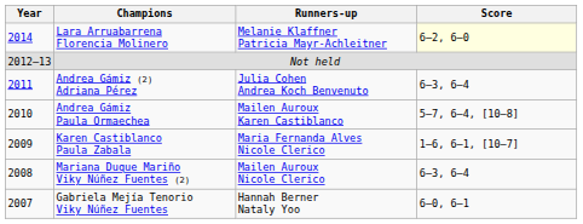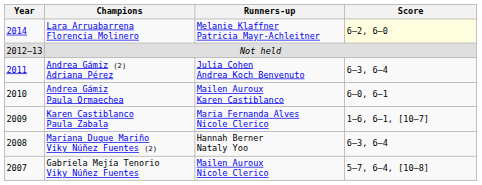 <table class="wikitable" style="font-size:90%">
 <tr>
 <th>Year</th>
 <th width="200">Champions</th>
 <th width="200">Runners-up</th>
 <th width="175">Score</th>
 </tr>
 <tr>
 <td><a href='#'>2014</a></td>
 <td> <a href='#'>Lara Arruabarrena</a><br>  <a href='#'>Florencia Molinero</a></td>
 <td> <a href='#'>Melanie Klaffner</a> <br>  <a href='#'>Patricia Mayr-Achleitner</a></td>
 <td style="background: lightyellow;">6–2, 6–0</td>
 </tr>
 <tr>
 <td style="background:#dfdfdf">2012–13</td>
 <td colspan=3 align=center style="background:#dfdfdf"><em>Not held</em></td>
 </tr>
 <tr>
 <td><a href='#'>2011</a></td>
 <td> <a href='#'>Andrea Gámiz</a> <small>(2)</small> <br>  <a href='#'>Adriana Pérez</a></td>
 <td> <a href='#'>Julia Cohen</a> <br>  <a href='#'>Andrea Koch Benvenuto</a></td>
 <td>6–3, 6–4</td>
 </tr>
 <tr>
 <td>2010</td>
 <td> <a href='#'>Andrea Gámiz</a><br>  <a href='#'>Paula Ormaechea</a></td>
 <td> <a href='#'>Mailen Auroux</a> <br>  <a href='#'>Karen Castiblanco</a></td>
-<td>5–7, 6–4, [10–8]</td>
+<td>6–0, 6–1</td>
 </tr>
 <tr>
 <td>2009</td>
 <td> <a href='#'>Karen Castiblanco</a><br>  <a href='#'>Paula Zabala</a></td>
 <td> <a href='#'>Maria Fernanda Alves</a> <br>  <a href='#'>Nicole Clerico</a></td>
 <td>1–6, 6–1, [10–7]</td>
 </tr>
 <tr>
 <td>2008</td>
 <td> <a href='#'>Mariana Duque Mariño</a><br>  <a href='#'>Viky Núñez Fuentes</a> <small>(2)</small></td>
-<td> <a href='#'>Mailen Auroux</a> <br>  <a href='#'>Nicole Clerico</a></td>
+<td> Hannah Berner <br>  Nataly Yoo</td>
 <td>6–3, 6–4</td>
 </tr>
 <tr>
 <td>2007</td>
 <td> Gabriela Mejía Tenorio <br>  <a href='#'>Viky Núñez Fuentes</a></td>
-<td> Hannah Berner <br>  Nataly Yoo</td>
-<td>6–0, 6–1</td>
+<td> <a href='#'>Mailen Auroux</a> <br>  <a href='#'>Nicole Clerico</a></td>
+<td>5–7, 6–4, [10–8]</td>
 </tr>
 </table>
